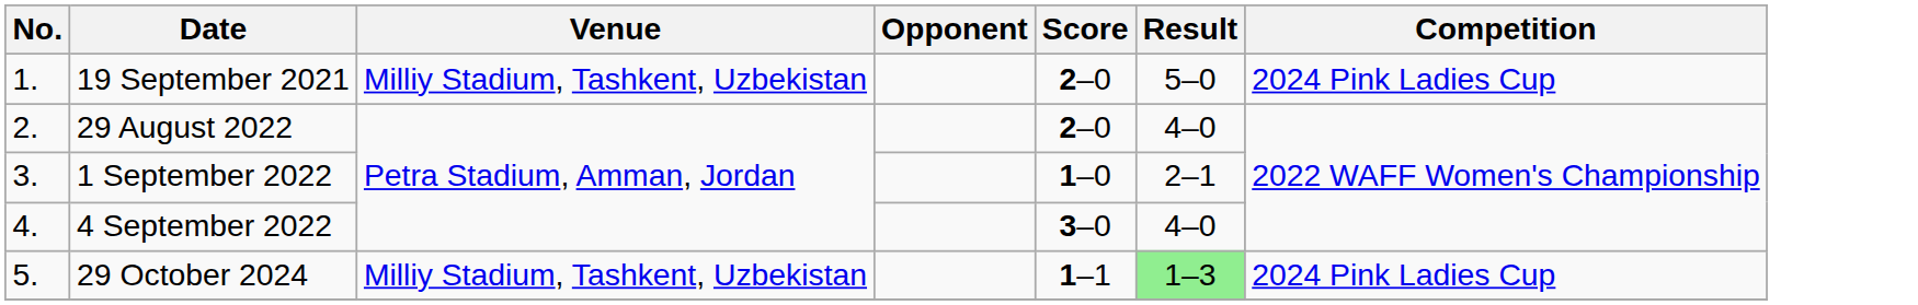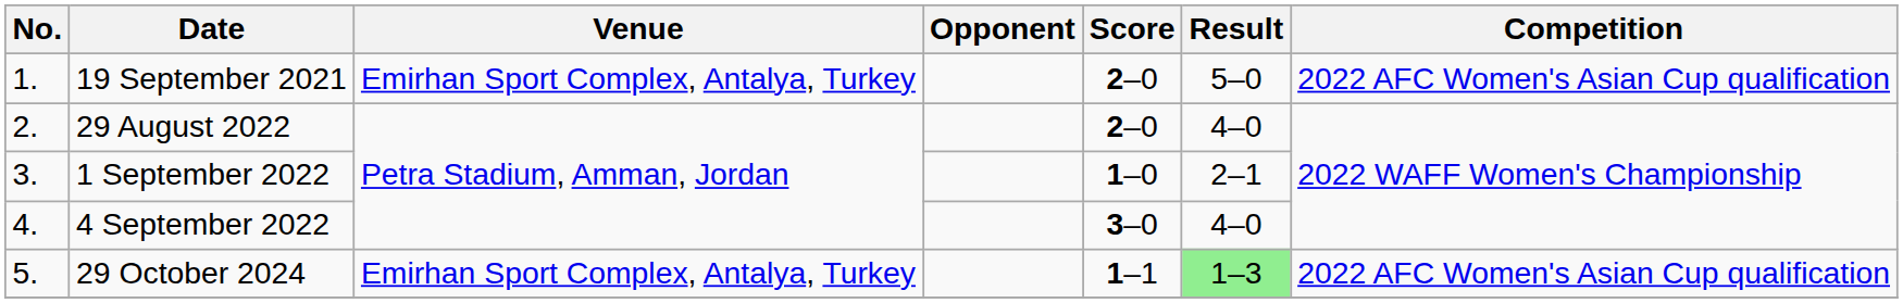 <table class="wikitable">
 <tr>
 <th>No.</th>
 <th>Date</th>
 <th>Venue</th>
 <th>Opponent</th>
 <th>Score</th>
 <th>Result</th>
 <th>Competition</th>
 </tr>
 <tr>
 <td>1.</td>
 <td>19 September 2021</td>
-<td><a href='#'>Milliy Stadium</a>, <a href='#'>Tashkent</a>, <a href='#'>Uzbekistan</a></td>
+<td><a href='#'>Emirhan Sport Complex</a>, <a href='#'>Antalya</a>, <a href='#'>Turkey</a></td>
 <td></td>
 <td align=center><strong>2</strong>–0</td>
 <td align=center>5–0</td>
-<td><a href='#'>2024 Pink Ladies Cup</a></td>
+<td><a href='#'>2022 AFC Women's Asian Cup qualification</a></td>
 </tr>
 <tr>
 <td>2.</td>
 <td>29 August 2022</td>
 <td rowspan=3><a href='#'>Petra Stadium</a>, <a href='#'>Amman</a>, <a href='#'>Jordan</a></td>
 <td></td>
 <td align=center><strong>2</strong>–0</td>
 <td align=center>4–0</td>
 <td rowspan=3><a href='#'>2022 WAFF Women's Championship</a></td>
 </tr>
 <tr>
 <td>3.</td>
 <td>1 September 2022</td>
 <td></td>
 <td align=center><strong>1</strong>–0</td>
 <td align=center>2–1</td>
 </tr>
 <tr>
 <td>4.</td>
 <td>4 September 2022</td>
 <td></td>
 <td align=center><strong>3</strong>–0</td>
 <td align=center>4–0</td>
 </tr>
 <tr>
 <td>5.</td>
 <td>29 October 2024</td>
-<td><a href='#'>Milliy Stadium</a>, <a href='#'>Tashkent</a>, <a href='#'>Uzbekistan</a></td>
+<td><a href='#'>Emirhan Sport Complex</a>, <a href='#'>Antalya</a>, <a href='#'>Turkey</a></td>
 <td></td>
 <td align=center><strong>1</strong>–1</td>
 <td align=center style="background: lightgreen;">1–3</td>
-<td><a href='#'>2024 Pink Ladies Cup</a></td>
+<td><a href='#'>2022 AFC Women's Asian Cup qualification</a></td>
 </tr>
 <tr>
 </tr>
 </table>
